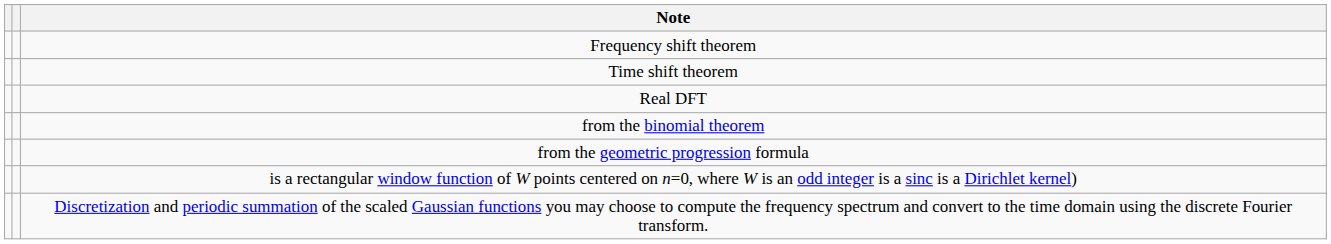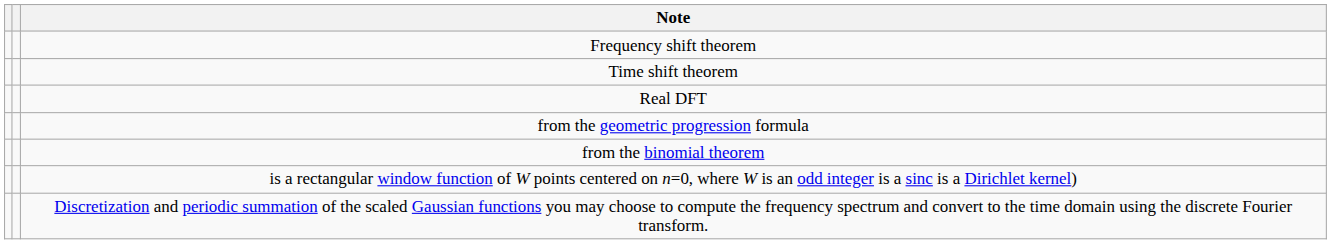 <table class="wikitable" style="text-align: center;">
 <tr>
 <th></th>
 <th></th>
 <th>Note</th>
 </tr>
 <tr>
 <td></td>
 <td></td>
 <td>Frequency shift theorem</td>
 </tr>
 <tr>
 <td></td>
 <td></td>
 <td>Time shift theorem</td>
 </tr>
 <tr>
 <td></td>
 <td></td>
 <td>Real DFT</td>
 </tr>
 <tr>
 <td></td>
 <td></td>
-<td>from the <a href='#'>binomial theorem</a></td>
+<td>from the <a href='#'>geometric progression</a> formula</td>
 </tr>
 <tr>
 <td></td>
 <td></td>
-<td>from the <a href='#'>geometric progression</a> formula</td>
+<td>from the <a href='#'>binomial theorem</a></td>
 </tr>
 <tr>
 <td></td>
 <td></td>
 <td> is a rectangular <a href='#'>window function</a> of <em>W</em> points centered on <em>n</em>=0, where <em>W</em> is an <a href='#'>odd integer</a> is a <a href='#'>sinc</a> is a <a href='#'>Dirichlet kernel</a>)</td>
 </tr>
 <tr>
 <td></td>
 <td></td>
 <td><a href='#'>Discretization</a> and <a href='#'>periodic summation</a> of the scaled <a href='#'>Gaussian functions</a> you may choose to compute the frequency spectrum and convert to the time domain using the discrete Fourier transform.</td>
 </tr>
 </table>
